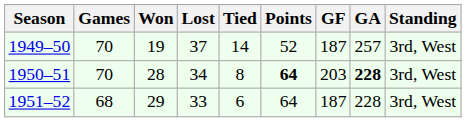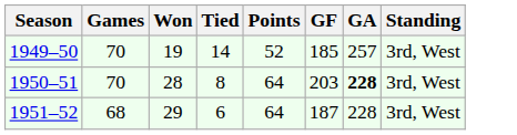 <table class="wikitable" style="text-align:center">
 <tr>
 <th>Season</th>
 <th>Games</th>
 <th>Won</th>
-<th>Lost</th>
 <th>Tied</th>
 <th>Points</th>
 <th>GF</th>
 <th>GA</th>
 <th>Standing</th>
 </tr>
 <tr bgcolor="#eeffee">
 <td><a href='#'>1949–50</a></td>
 <td>70</td>
 <td>19</td>
-<td>37</td>
 <td>14</td>
 <td>52</td>
-<td>187</td>
+<td>185</td>
 <td>257</td>
 <td>3rd, West</td>
 </tr>
 <tr bgcolor="#eeffee">
 <td><a href='#'>1950–51</a></td>
 <td>70</td>
 <td>28</td>
-<td>34</td>
 <td>8</td>
-<td><strong>64</strong></td>
+<td>64</td>
 <td>203</td>
 <td><strong>228</strong></td>
 <td>3rd, West</td>
 </tr>
 <tr bgcolor="#eeffee">
 <td><a href='#'>1951–52</a></td>
 <td>68</td>
 <td>29</td>
-<td>33</td>
 <td>6</td>
 <td>64</td>
 <td>187</td>
 <td>228</td>
 <td>3rd, West</td>
 </tr>
 </table>
